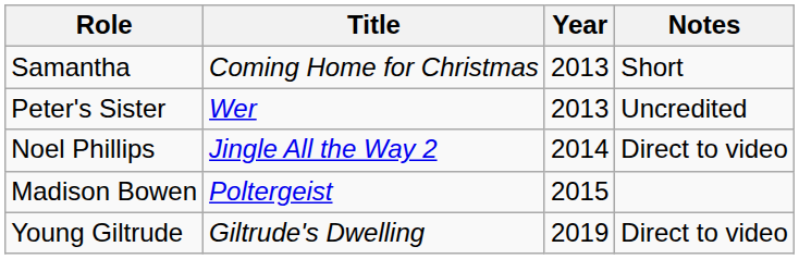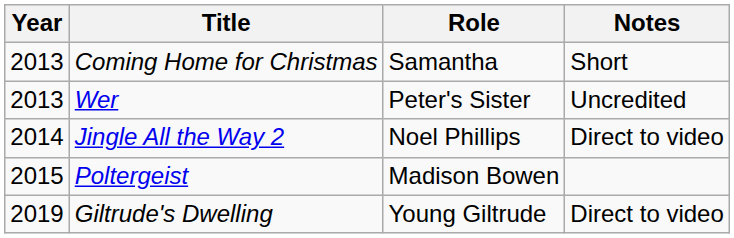 <table class="wikitable sortable">
 <tr>
+<th>Year</th>
+<th>Title</th>
 <th>Role</th>
-<th>Title</th>
-<th>Year</th>
 <th>Notes</th>
 </tr>
 <tr>
+<td>2013</td>
+<td><em>Coming Home for Christmas</em></td>
 <td>Samantha</td>
-<td><em>Coming Home for Christmas</em></td>
-<td>2013</td>
 <td>Short</td>
 </tr>
 <tr>
+<td>2013</td>
+<td><em><a href='#'>Wer</a></em></td>
 <td>Peter's Sister </td>
-<td><em><a href='#'>Wer</a></em></td>
-<td>2013</td>
 <td>Uncredited</td>
 </tr>
 <tr>
+<td>2014</td>
+<td><em><a href='#'>Jingle All the Way 2</a></em></td>
 <td>Noel Phillips</td>
-<td><em><a href='#'>Jingle All the Way 2</a></em></td>
-<td>2014</td>
 <td>Direct to video</td>
 </tr>
 <tr>
+<td>2015</td>
+<td><em><a href='#'>Poltergeist</a></em></td>
 <td>Madison Bowen</td>
-<td><em><a href='#'>Poltergeist</a></em></td>
-<td>2015</td>
 <td></td>
 </tr>
 <tr>
+<td>2019</td>
+<td><em>Giltrude's Dwelling</em></td>
 <td>Young Giltrude</td>
-<td><em>Giltrude's Dwelling</em></td>
-<td>2019</td>
 <td>Direct to video</td>
 </tr>
 </table>
